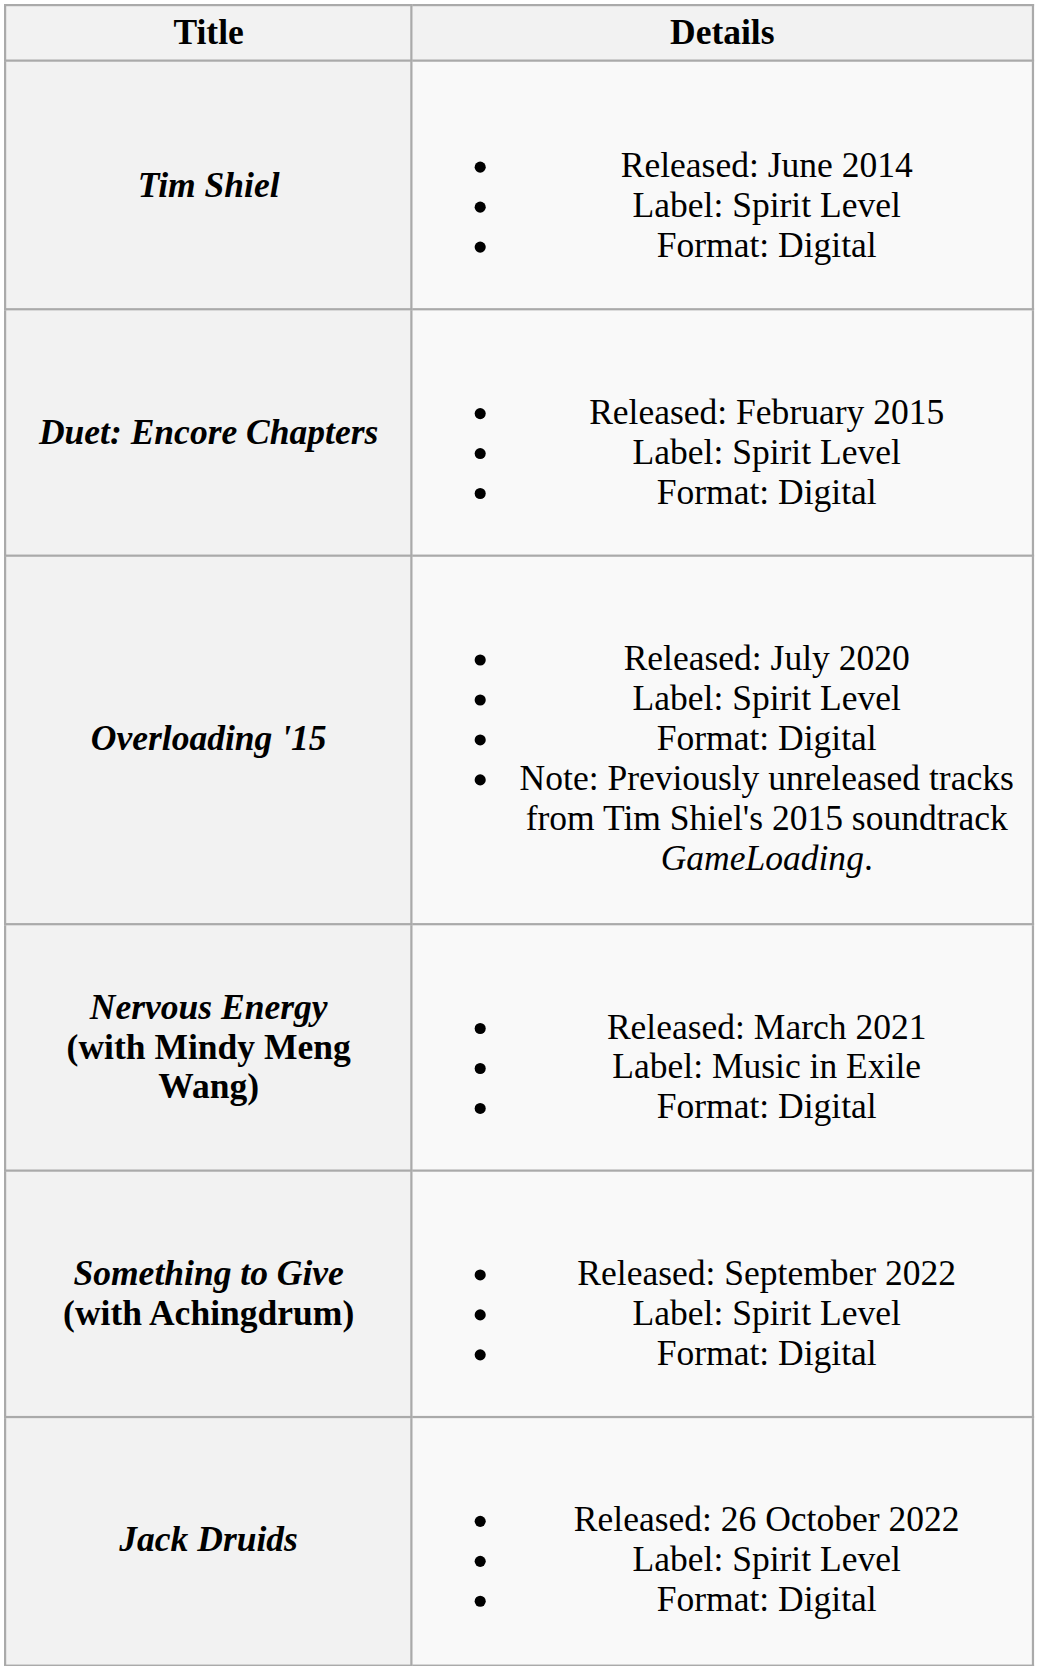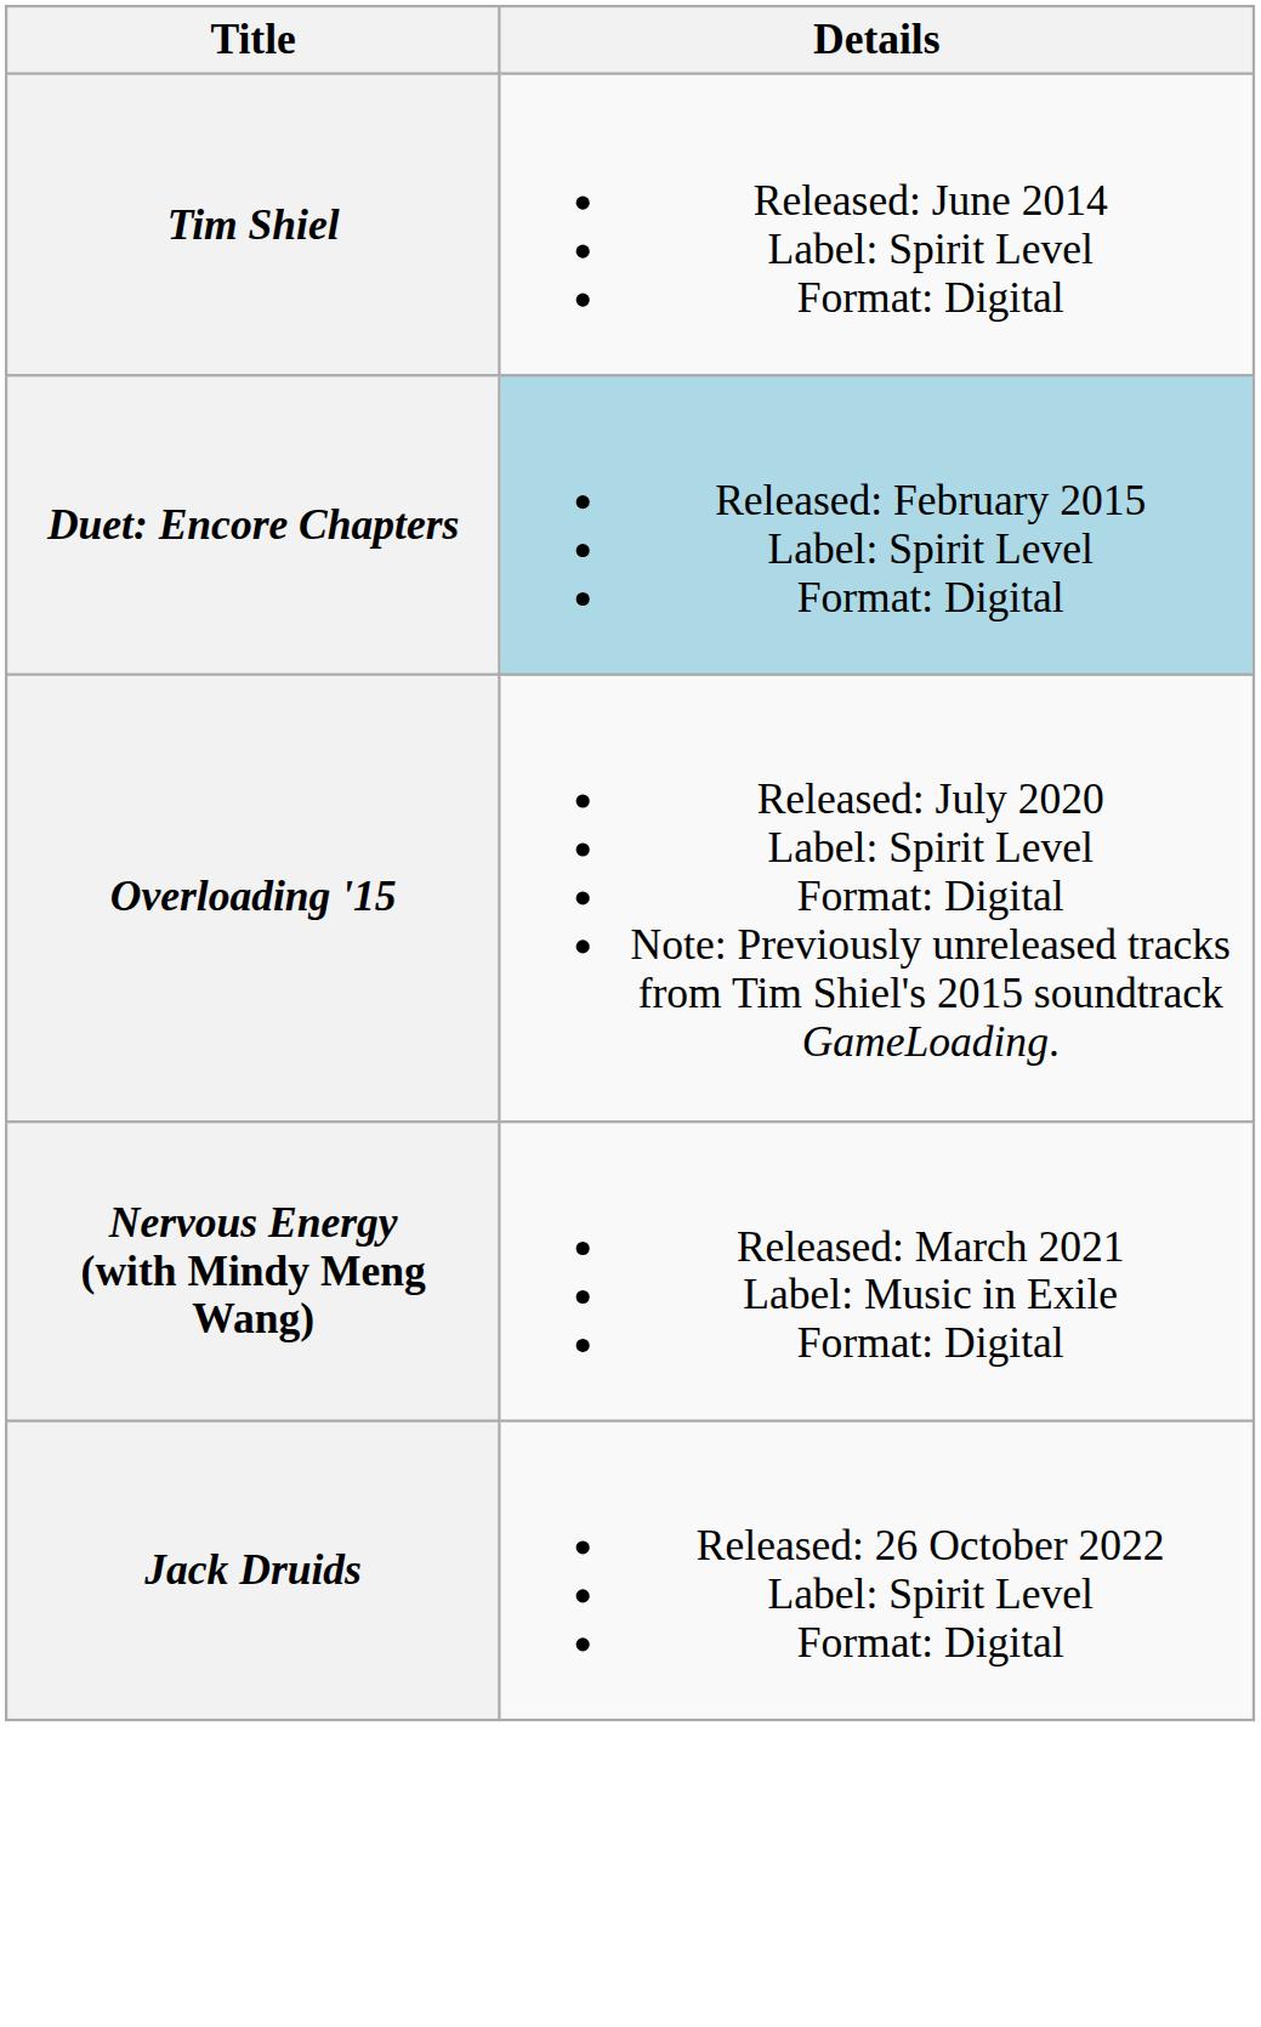 <table class="wikitable plainrowheaders" style="text-align:center;" border="1">
 <tr>
 <th scope="col" style="width:11em;">Title</th>
 <th scope="col" style="width:17em;">Details</th>
 </tr>
 <tr>
 <th scope="row"><em>Tim Shiel</em></th>
 <td><br><ul><li>Released: June 2014</li><li>Label: Spirit Level</li><li>Format: Digital</li></ul></td>
 </tr>
 <tr>
 <th scope="row"><em>Duet: Encore Chapters </em></th>
-<td><br><ul><li>Released: February 2015</li><li>Label: Spirit Level</li><li>Format: Digital</li></ul></td>
+<td style="background: lightblue;"><br><ul><li>Released: February 2015</li><li>Label: Spirit Level</li><li>Format: Digital</li></ul></td>
 </tr>
 <tr>
 <th scope="row"><em>Overloading '15</em></th>
 <td><br><ul><li>Released: July 2020</li><li>Label: Spirit Level</li><li>Format: Digital</li><li>Note: Previously unreleased tracks from Tim Shiel's 2015 soundtrack <em>GameLoading</em>.</li></ul></td>
 </tr>
 <tr>
 <th scope="row"><em>Nervous Energy</em> <br> (with Mindy Meng Wang)</th>
 <td><br><ul><li>Released: March 2021</li><li>Label: Music in Exile</li><li>Format: Digital</li></ul></td>
 </tr>
 <tr>
-<th scope="row"><em>Something to Give</em> <br> (with Achingdrum)</th>
-<td><br><ul><li>Released: September 2022</li><li>Label: Spirit Level</li><li>Format: Digital</li></ul></td>
-</tr>
-<tr>
 <th scope="row"><em>Jack Druids</em></th>
 <td><br><ul><li>Released: 26 October 2022</li><li>Label: Spirit Level</li><li>Format: Digital</li></ul></td>
 </tr>
 </table>
